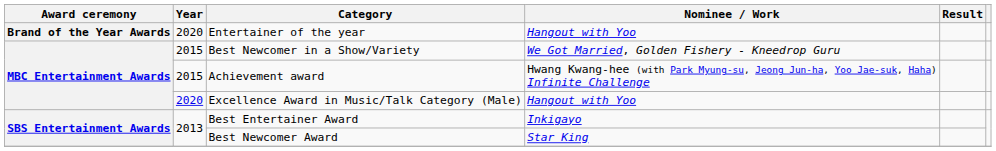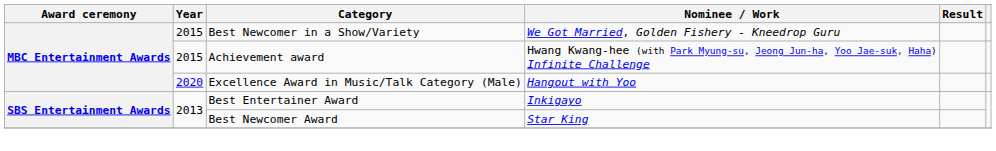 <table class="wikitable plainrowheaders sortable">
 <tr>
 <th scope="col">Award ceremony</th>
 <th scope="col">Year</th>
 <th scope="col">Category</th>
 <th scope="col">Nominee / Work</th>
 <th scope="col">Result</th>
 <th scope="col" class="unsortable"></th>
-</tr>
-<tr>
-<th scope="row"  rowspan="1">Brand of the Year Awards</th>
-<td style="text-align:center" rowspan="1">2020</td>
-<td>Entertainer of the year</td>
-<td rowspan="1"><em><a href='#'>Hangout with Yoo</a></em></td>
-<td></td>
-<td style="text-align:center"></td>
 </tr>
 <tr>
 <th scope="row"  rowspan="3"><a href='#'>MBC Entertainment Awards</a></th>
 <td style="text-align:center" rowspan="1">2015</td>
 <td>Best Newcomer in a Show/Variety</td>
 <td rowspan="1"><em><a href='#'>We Got Married</a></em>, <em>Golden Fishery - Kneedrop Guru</em></td>
 <td></td>
 <td style="text-align:center"></td>
 </tr>
 <tr>
 <td style="text-align:center" rowspan="1">2015</td>
 <td>Achievement award</td>
 <td>Hwang Kwang-hee <small>(with <a href='#'>Park Myung-su</a>, <a href='#'>Jeong Jun-ha</a>, <a href='#'>Yoo Jae-suk</a>, <a href='#'>Haha</a>)</small> <br> <em><a href='#'>Infinite Challenge</a></em></td>
 <td></td>
 <td style="text-align:center"></td>
 </tr>
 <tr>
 <td style="text-align:center"><a href='#'>2020</a></td>
 <td>Excellence Award in Music/Talk Category (Male)</td>
 <td><em><a href='#'>Hangout with Yoo</a></em></td>
 <td></td>
 <td></td>
 </tr>
 <tr>
 <th scope="row"  rowspan="2"><a href='#'>SBS Entertainment Awards</a></th>
 <td style="text-align:center" rowspan="2">2013</td>
 <td>Best Entertainer Award</td>
 <td><em><a href='#'>Inkigayo</a></em></td>
 <td></td>
 <td style="text-align:center" rowspan="2"></td>
 </tr>
 <tr>
 <td>Best Newcomer Award</td>
 <td rowspan="1"><em><a href='#'>Star King</a></em></td>
 <td></td>
 </tr>
 <tr>
 </tr>
 </table>
